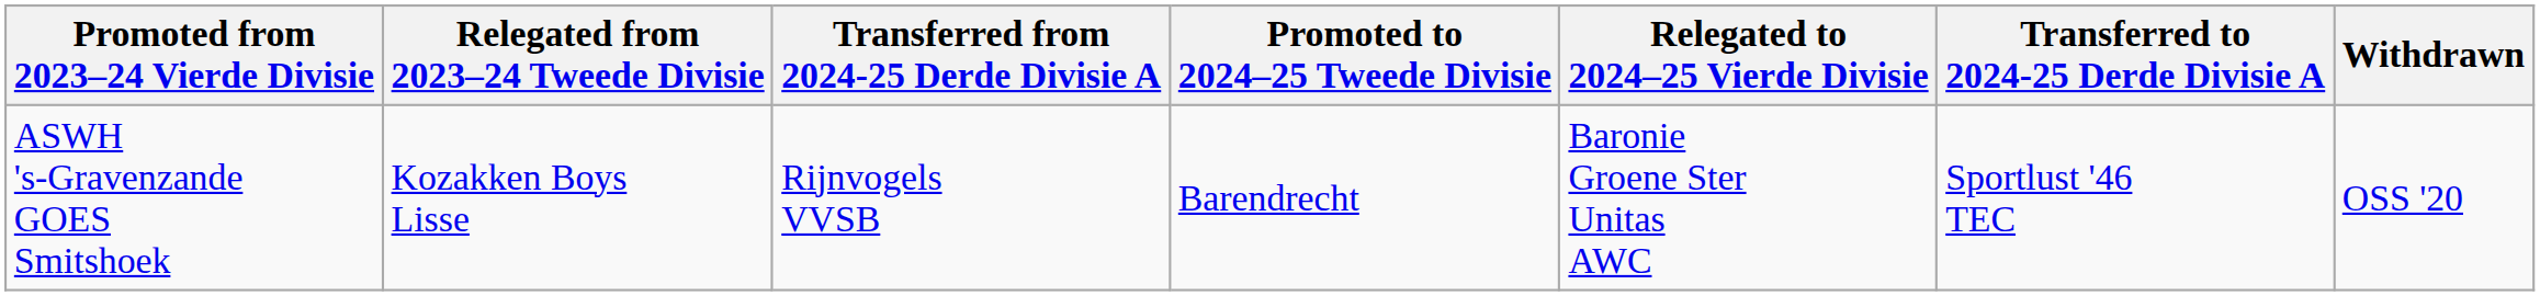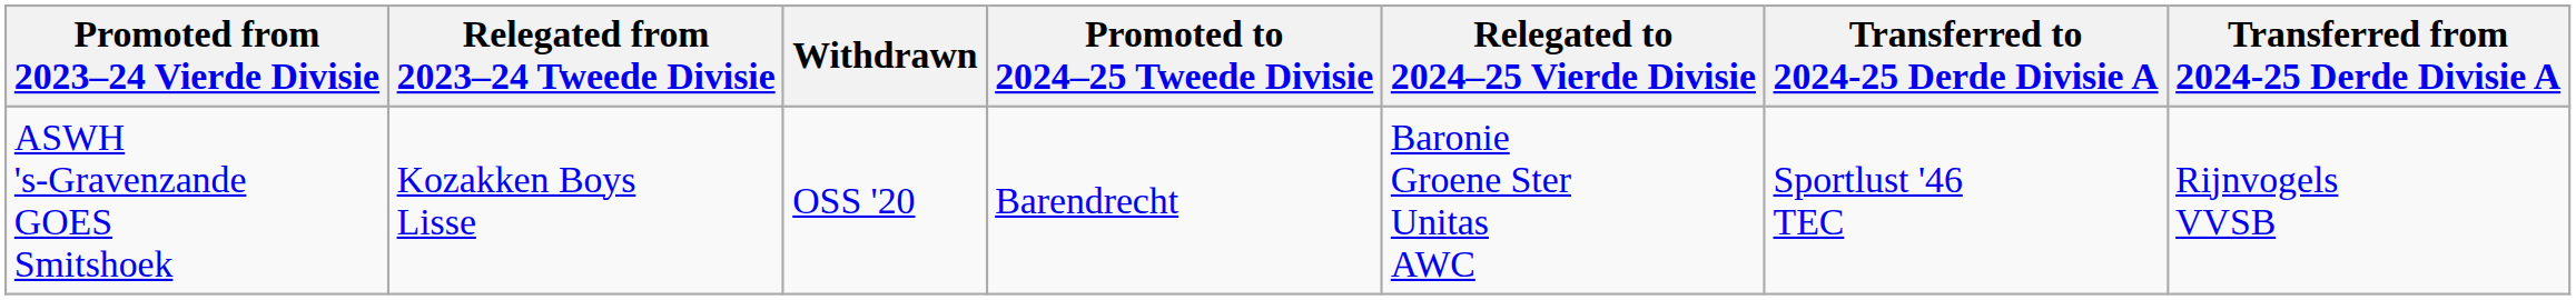 <table class="wikitable">
 <tr>
 <th>Promoted from<br><a href='#'>2023–24 Vierde Divisie</a></th>
 <th>Relegated from<br><a href='#'>2023–24 Tweede Divisie</a></th>
-<th>Transferred from<br><a href='#'>2024-25 Derde Divisie A</a></th>
+<th>Withdrawn</th>
 <th>Promoted to<br><a href='#'>2024–25 Tweede Divisie</a></th>
 <th>Relegated to<br><a href='#'>2024–25 Vierde Divisie</a></th>
 <th>Transferred to<br><a href='#'>2024-25 Derde Divisie A</a></th>
-<th>Withdrawn</th>
+<th>Transferred from<br><a href='#'>2024-25 Derde Divisie A</a></th>
 </tr>
 <tr>
 <td><a href='#'>ASWH</a><br><a href='#'>'s-Gravenzande</a><br><a href='#'>GOES</a><br><a href='#'>Smitshoek</a></td>
 <td><a href='#'>Kozakken Boys</a><br><a href='#'>Lisse</a></td>
-<td><a href='#'>Rijnvogels</a><br><a href='#'>VVSB</a></td>
+<td><a href='#'>OSS '20</a></td>
 <td><a href='#'>Barendrecht</a></td>
 <td><a href='#'>Baronie</a><br><a href='#'>Groene Ster</a><br><a href='#'>Unitas</a><br><a href='#'>AWC</a></td>
 <td><a href='#'>Sportlust '46</a><br><a href='#'>TEC</a></td>
-<td><a href='#'>OSS '20</a></td>
+<td><a href='#'>Rijnvogels</a><br><a href='#'>VVSB</a></td>
 </tr>
 </table>
